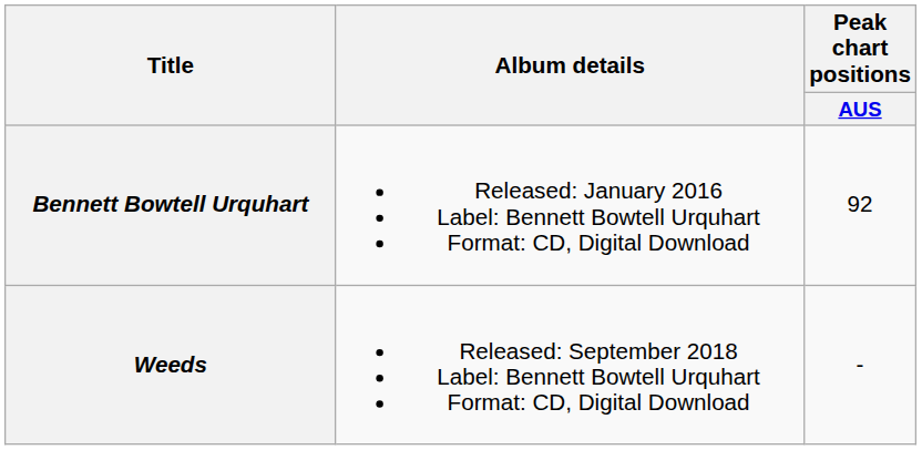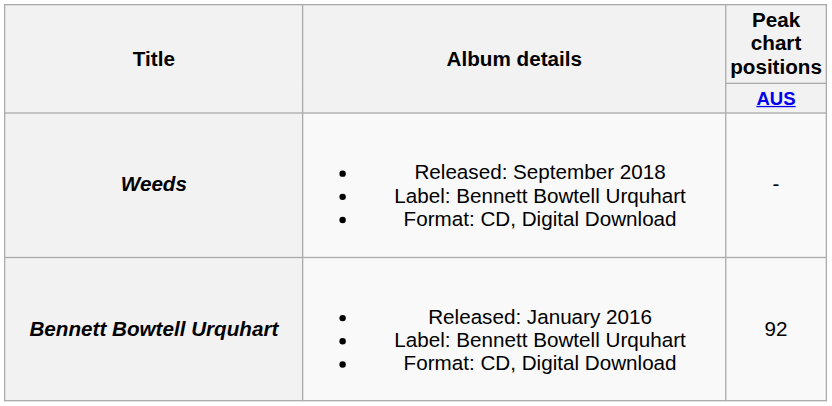 <table class="wikitable plainrowheaders" style="text-align:center;" border="1">
 <tr>
 <th scope="col" rowspan="2" style="width:14em;">Title</th>
 <th scope="col" rowspan="2" style="width:20em;">Album details</th>
 <th scope="col" colspan="1">Peak chart positions</th>
 </tr>
 <tr>
 <th scope="col" style="width:3em;font-size:90%;"><a href='#'>AUS</a><br></th>
 </tr>
 <tr>
+<th scope="row"><em>Weeds</em></th>
+<td><br><ul><li>Released: September 2018</li><li>Label: Bennett Bowtell Urquhart</li><li>Format: CD, Digital Download</li></ul></td>
+<td>-</td>
+</tr>
+<tr>
 <th scope="row"><em>Bennett Bowtell Urquhart</em></th>
 <td><br><ul><li>Released: January 2016</li><li>Label: Bennett Bowtell Urquhart</li><li>Format: CD, Digital Download</li></ul></td>
 <td>92</td>
 </tr>
-<tr>
-<th scope="row"><em>Weeds</em></th>
-<td><br><ul><li>Released: September 2018</li><li>Label: Bennett Bowtell Urquhart</li><li>Format: CD, Digital Download</li></ul></td>
-<td>-</td>
-</tr>
 </table>
